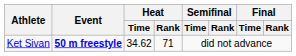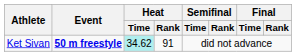 <table class=wikitable style="font-size:90%">
 <tr>
 <th rowspan="2">Athlete</th>
 <th rowspan="2">Event</th>
 <th colspan="2">Heat</th>
 <th colspan="2">Semifinal</th>
 <th colspan="2">Final</th>
 </tr>
 <tr style="font-size:95%">
 <th>Time</th>
 <th>Rank</th>
 <th>Time</th>
 <th>Rank</th>
 <th>Time</th>
 <th>Rank</th>
 </tr>
 <tr align=center>
 <td align=left><a href='#'>Ket Sivan</a></td>
 <td align=left><strong><a href='#'>50 m freestyle</a></strong></td>
-<td>34.62</td>
-<td>71</td>
+<td style="background: paleturquoise;">34.62</td>
+<td>91</td>
 <td colspan=4>did not advance</td>
 </tr>
 </table>
